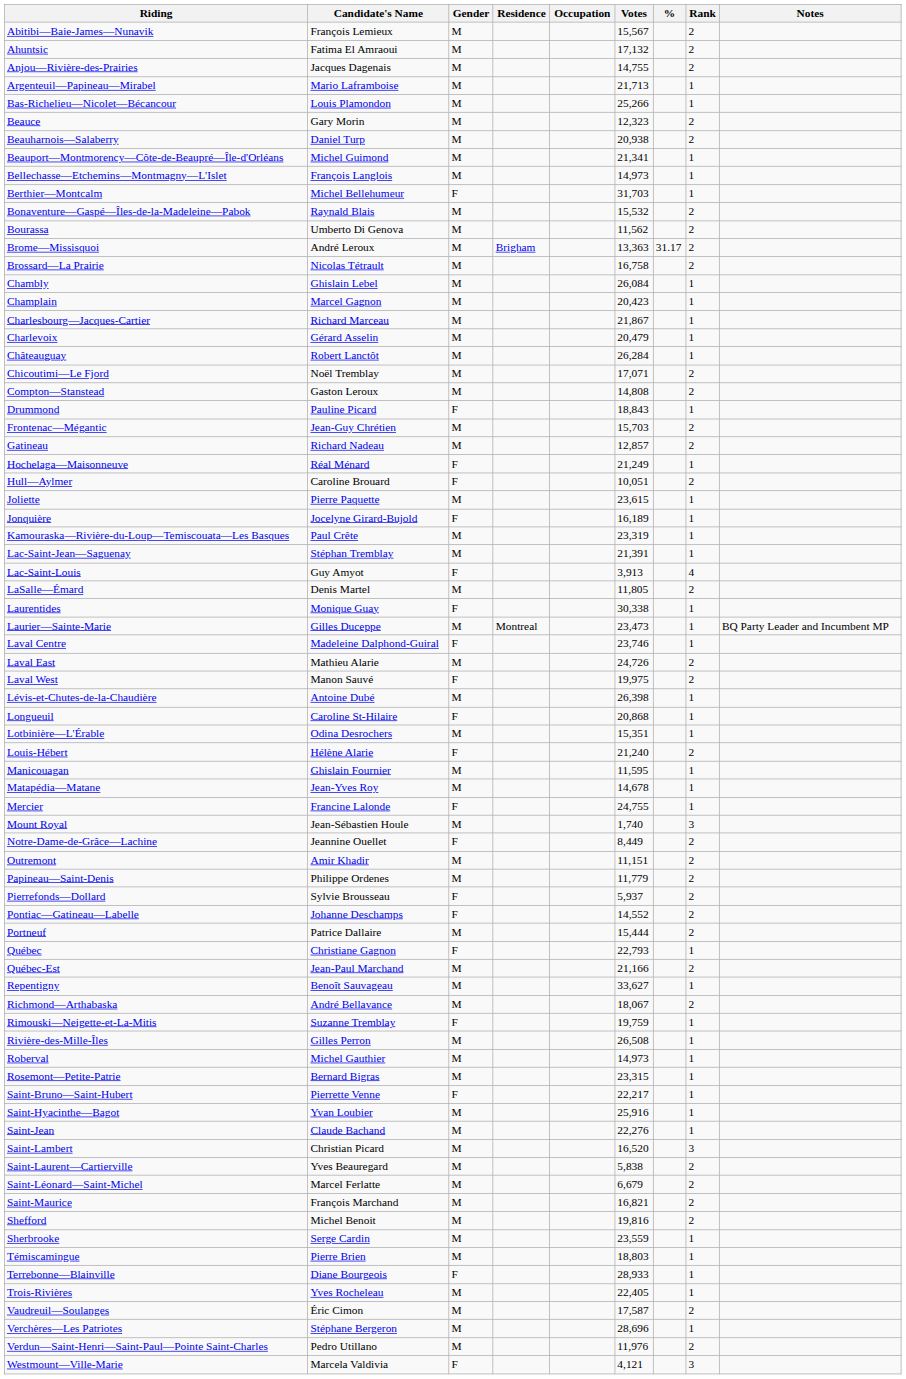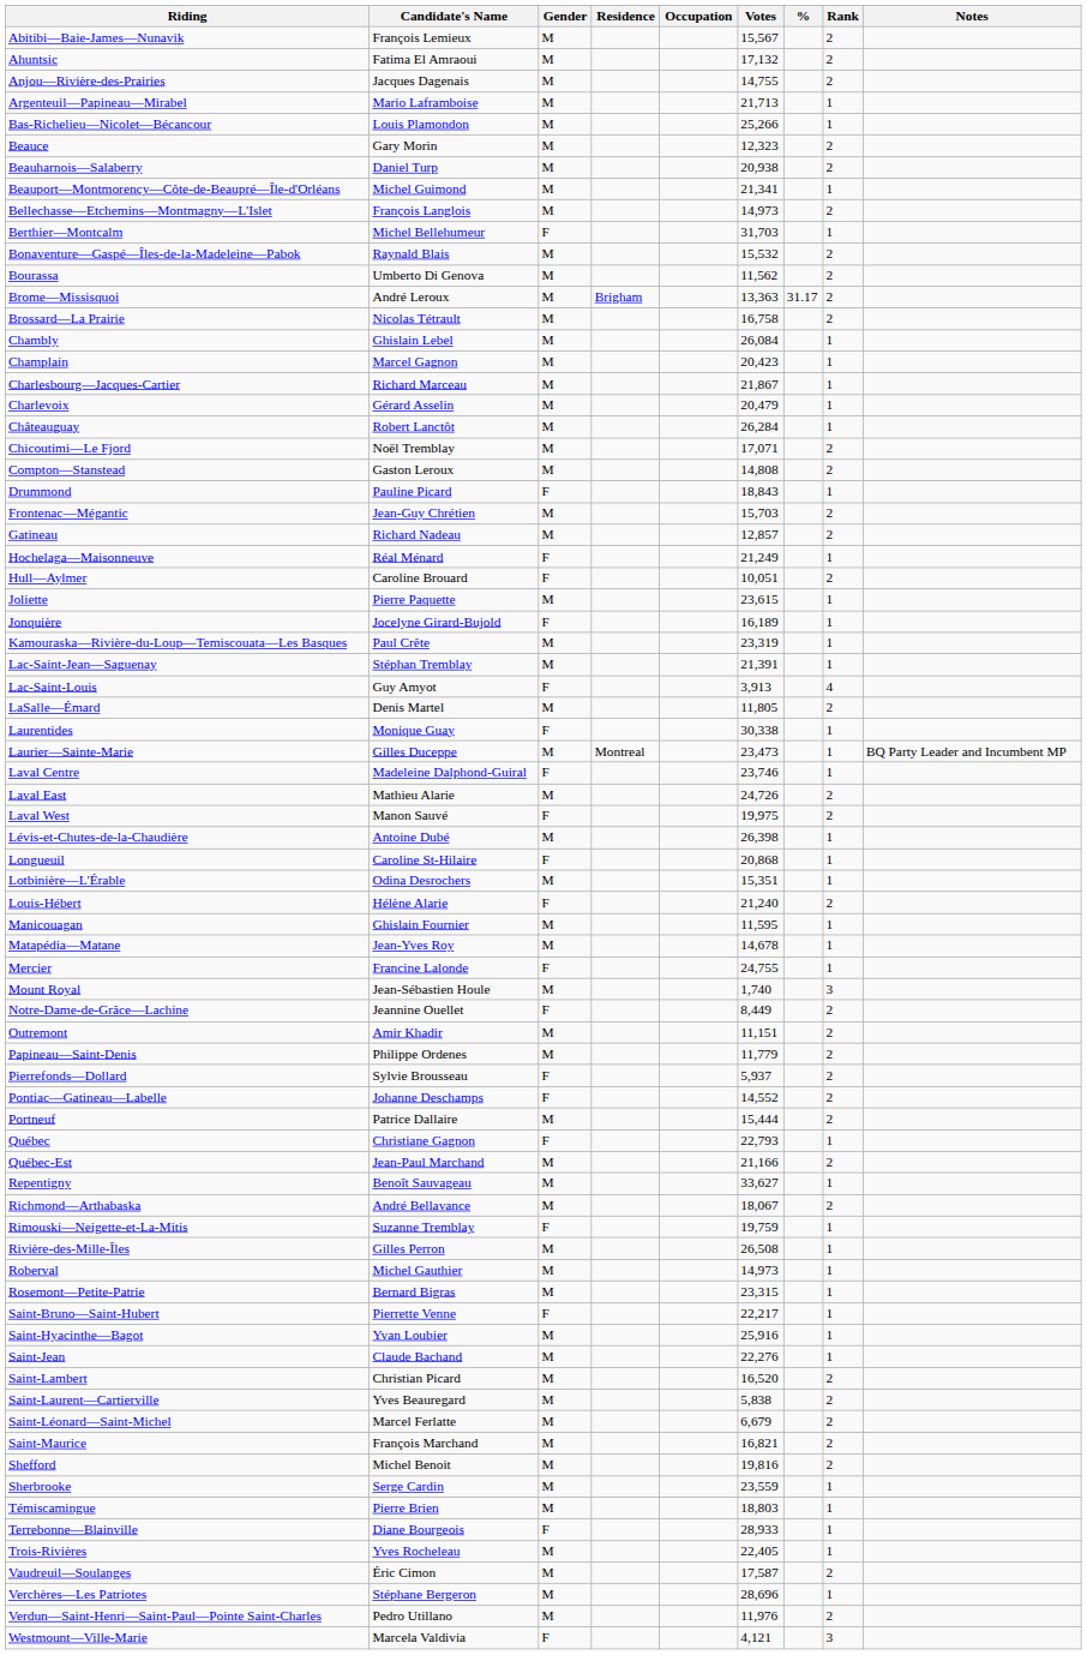 <table class="wikitable sortable" width="100%">
 <tr>
 <th>Riding<br></th>
 <th>Candidate's Name</th>
 <th>Gender</th>
 <th>Residence</th>
 <th>Occupation</th>
 <th>Votes</th>
 <th>%</th>
 <th>Rank</th>
 <th>Notes</th>
 </tr>
 <tr>
 <td><a href='#'>Abitibi—Baie-James—Nunavik</a></td>
 <td>François Lemieux</td>
 <td>M</td>
 <td></td>
 <td></td>
 <td>15,567</td>
 <td></td>
 <td>2</td>
 <td></td>
 </tr>
 <tr>
 <td><a href='#'>Ahuntsic</a></td>
 <td>Fatima El Amraoui</td>
 <td>M</td>
 <td></td>
 <td></td>
 <td>17,132</td>
 <td></td>
 <td>2</td>
 <td></td>
 </tr>
 <tr>
 <td><a href='#'>Anjou—Rivière-des-Prairies</a></td>
 <td>Jacques Dagenais</td>
 <td>M</td>
 <td></td>
 <td></td>
 <td>14,755</td>
 <td></td>
 <td>2</td>
 <td></td>
 </tr>
 <tr>
 <td><a href='#'>Argenteuil—Papineau—Mirabel</a></td>
 <td><a href='#'>Mario Laframboise</a></td>
 <td>M</td>
 <td></td>
 <td></td>
 <td>21,713</td>
 <td></td>
 <td>1</td>
 <td></td>
 </tr>
 <tr>
 <td><a href='#'>Bas-Richelieu—Nicolet—Bécancour</a></td>
 <td><a href='#'>Louis Plamondon</a></td>
 <td>M</td>
 <td></td>
 <td></td>
 <td>25,266</td>
 <td></td>
 <td>1</td>
 <td></td>
 </tr>
 <tr>
 <td><a href='#'>Beauce</a></td>
 <td>Gary Morin</td>
 <td>M</td>
 <td></td>
 <td></td>
 <td>12,323</td>
 <td></td>
 <td>2</td>
 <td></td>
 </tr>
 <tr>
 <td><a href='#'>Beauharnois—Salaberry</a></td>
 <td><a href='#'>Daniel Turp</a></td>
 <td>M</td>
 <td></td>
 <td></td>
 <td>20,938</td>
 <td></td>
 <td>2</td>
 <td></td>
 </tr>
 <tr>
 <td><a href='#'>Beauport—Montmorency—Côte-de-Beaupré—Île-d'Orléans</a></td>
 <td><a href='#'>Michel Guimond</a></td>
 <td>M</td>
 <td></td>
 <td></td>
 <td>21,341</td>
 <td></td>
 <td>1</td>
 <td></td>
 </tr>
 <tr>
 <td><a href='#'>Bellechasse—Etchemins—Montmagny—L'Islet</a></td>
 <td><a href='#'>François Langlois</a></td>
 <td>M</td>
 <td></td>
 <td></td>
 <td>14,973</td>
 <td></td>
-<td>1</td>
+<td>2</td>
 <td></td>
 </tr>
 <tr>
 <td><a href='#'>Berthier—Montcalm</a></td>
 <td><a href='#'>Michel Bellehumeur</a></td>
 <td>F</td>
 <td></td>
 <td></td>
 <td>31,703</td>
 <td></td>
 <td>1</td>
 <td></td>
 </tr>
 <tr>
 <td><a href='#'>Bonaventure—Gaspé—Îles-de-la-Madeleine—Pabok</a></td>
 <td><a href='#'>Raynald Blais</a></td>
 <td>M</td>
 <td></td>
 <td></td>
 <td>15,532</td>
 <td></td>
 <td>2</td>
 <td></td>
 </tr>
 <tr>
 <td><a href='#'>Bourassa</a></td>
 <td>Umberto Di Genova</td>
 <td>M</td>
 <td></td>
 <td></td>
 <td>11,562</td>
 <td></td>
 <td>2</td>
 <td></td>
 </tr>
 <tr>
 <td><a href='#'>Brome—Missisquoi</a></td>
 <td>André Leroux</td>
 <td>M</td>
 <td><a href='#'>Brigham</a></td>
 <td></td>
 <td>13,363</td>
 <td>31.17</td>
 <td>2</td>
 <td></td>
 </tr>
 <tr>
 <td><a href='#'>Brossard—La Prairie</a></td>
 <td><a href='#'>Nicolas Tétrault</a></td>
 <td>M</td>
 <td></td>
 <td></td>
 <td>16,758</td>
 <td></td>
 <td>2</td>
 <td></td>
 </tr>
 <tr>
 <td><a href='#'>Chambly</a></td>
 <td><a href='#'>Ghislain Lebel</a></td>
 <td>M</td>
 <td></td>
 <td></td>
 <td>26,084</td>
 <td></td>
 <td>1</td>
 <td></td>
 </tr>
 <tr>
 <td><a href='#'>Champlain</a></td>
 <td><a href='#'>Marcel Gagnon</a></td>
 <td>M</td>
 <td></td>
 <td></td>
 <td>20,423</td>
 <td></td>
 <td>1</td>
 <td></td>
 </tr>
 <tr>
 <td><a href='#'>Charlesbourg—Jacques-Cartier</a></td>
 <td><a href='#'>Richard Marceau</a></td>
 <td>M</td>
 <td></td>
 <td></td>
 <td>21,867</td>
 <td></td>
 <td>1</td>
 <td></td>
 </tr>
 <tr>
 <td><a href='#'>Charlevoix</a></td>
 <td><a href='#'>Gérard Asselin</a></td>
 <td>M</td>
 <td></td>
 <td></td>
 <td>20,479</td>
 <td></td>
 <td>1</td>
 <td></td>
 </tr>
 <tr>
 <td><a href='#'>Châteauguay</a></td>
 <td><a href='#'>Robert Lanctôt</a></td>
 <td>M</td>
 <td></td>
 <td></td>
 <td>26,284</td>
 <td></td>
 <td>1</td>
 <td></td>
 </tr>
 <tr>
 <td><a href='#'>Chicoutimi—Le Fjord</a></td>
 <td>Noël Tremblay</td>
 <td>M</td>
 <td></td>
 <td></td>
 <td>17,071</td>
 <td></td>
 <td>2</td>
 <td></td>
 </tr>
 <tr>
 <td><a href='#'>Compton—Stanstead</a></td>
 <td>Gaston Leroux</td>
 <td>M</td>
 <td></td>
 <td></td>
 <td>14,808</td>
 <td></td>
 <td>2</td>
 <td></td>
 </tr>
 <tr>
 <td><a href='#'>Drummond</a></td>
 <td><a href='#'>Pauline Picard</a></td>
 <td>F</td>
 <td></td>
 <td></td>
 <td>18,843</td>
 <td></td>
 <td>1</td>
 <td></td>
 </tr>
 <tr>
 <td><a href='#'>Frontenac—Mégantic</a></td>
 <td><a href='#'>Jean-Guy Chrétien</a></td>
 <td>M</td>
 <td></td>
 <td></td>
 <td>15,703</td>
 <td></td>
 <td>2</td>
 <td></td>
 </tr>
 <tr>
 <td><a href='#'>Gatineau</a></td>
 <td><a href='#'>Richard Nadeau</a></td>
 <td>M</td>
 <td></td>
 <td></td>
 <td>12,857</td>
 <td></td>
 <td>2</td>
 <td></td>
 </tr>
 <tr>
 <td><a href='#'>Hochelaga—Maisonneuve</a></td>
 <td><a href='#'>Réal Ménard</a></td>
 <td>F</td>
 <td></td>
 <td></td>
 <td>21,249</td>
 <td></td>
 <td>1</td>
 <td></td>
 </tr>
 <tr>
 <td><a href='#'>Hull—Aylmer</a></td>
 <td>Caroline Brouard</td>
 <td>F</td>
 <td></td>
 <td></td>
 <td>10,051</td>
 <td></td>
 <td>2</td>
 <td></td>
 </tr>
 <tr>
 <td><a href='#'>Joliette</a></td>
 <td><a href='#'>Pierre Paquette</a></td>
 <td>M</td>
 <td></td>
 <td></td>
 <td>23,615</td>
 <td></td>
 <td>1</td>
 <td></td>
 </tr>
 <tr>
 <td><a href='#'>Jonquière</a></td>
 <td><a href='#'>Jocelyne Girard-Bujold</a></td>
 <td>F</td>
 <td></td>
 <td></td>
 <td>16,189</td>
 <td></td>
 <td>1</td>
 <td></td>
 </tr>
 <tr>
 <td><a href='#'>Kamouraska—Rivière-du-Loup—Temiscouata—Les Basques</a></td>
 <td><a href='#'>Paul Crête</a></td>
 <td>M</td>
 <td></td>
 <td></td>
 <td>23,319</td>
 <td></td>
 <td>1</td>
 <td></td>
 </tr>
 <tr>
 <td><a href='#'>Lac-Saint-Jean—Saguenay</a></td>
 <td><a href='#'>Stéphan Tremblay</a></td>
 <td>M</td>
 <td></td>
 <td></td>
 <td>21,391</td>
 <td></td>
 <td>1</td>
 <td></td>
 </tr>
 <tr>
 <td><a href='#'>Lac-Saint-Louis</a></td>
 <td>Guy Amyot</td>
 <td>F</td>
 <td></td>
 <td></td>
 <td>3,913</td>
 <td></td>
 <td>4</td>
 <td></td>
 </tr>
 <tr>
 <td><a href='#'>LaSalle—Émard</a></td>
 <td>Denis Martel</td>
 <td>M</td>
 <td></td>
 <td></td>
 <td>11,805</td>
 <td></td>
 <td>2</td>
 <td></td>
 </tr>
 <tr>
 <td><a href='#'>Laurentides</a></td>
 <td><a href='#'>Monique Guay</a></td>
 <td>F</td>
 <td></td>
 <td></td>
 <td>30,338</td>
 <td></td>
 <td>1</td>
 <td></td>
 </tr>
 <tr>
 <td><a href='#'>Laurier—Sainte-Marie</a></td>
 <td><a href='#'>Gilles Duceppe</a></td>
 <td>M</td>
 <td>Montreal</td>
 <td></td>
 <td>23,473</td>
 <td></td>
 <td>1</td>
 <td>BQ Party Leader and Incumbent MP</td>
 </tr>
 <tr>
 <td><a href='#'>Laval Centre</a></td>
 <td><a href='#'>Madeleine Dalphond-Guiral</a></td>
 <td>F</td>
 <td></td>
 <td></td>
 <td>23,746</td>
 <td></td>
 <td>1</td>
 <td></td>
 </tr>
 <tr>
 <td><a href='#'>Laval East</a></td>
 <td>Mathieu Alarie</td>
 <td>M</td>
 <td></td>
 <td></td>
 <td>24,726</td>
 <td></td>
 <td>2</td>
 <td></td>
 </tr>
 <tr>
 <td><a href='#'>Laval West</a></td>
 <td>Manon Sauvé</td>
 <td>F</td>
 <td></td>
 <td></td>
 <td>19,975</td>
 <td></td>
 <td>2</td>
 <td></td>
 </tr>
 <tr>
 <td><a href='#'>Lévis-et-Chutes-de-la-Chaudière</a></td>
 <td><a href='#'>Antoine Dubé</a></td>
 <td>M</td>
 <td></td>
 <td></td>
 <td>26,398</td>
 <td></td>
 <td>1</td>
 <td></td>
 </tr>
 <tr>
 <td><a href='#'>Longueuil</a></td>
 <td><a href='#'>Caroline St-Hilaire</a></td>
 <td>F</td>
 <td></td>
 <td></td>
 <td>20,868</td>
 <td></td>
 <td>1</td>
 <td></td>
 </tr>
 <tr>
 <td><a href='#'>Lotbinière—L'Érable</a></td>
 <td><a href='#'>Odina Desrochers</a></td>
 <td>M</td>
 <td></td>
 <td></td>
 <td>15,351</td>
 <td></td>
 <td>1</td>
 <td></td>
 </tr>
 <tr>
 <td><a href='#'>Louis-Hébert</a></td>
 <td><a href='#'>Hélène Alarie</a></td>
 <td>F</td>
 <td></td>
 <td></td>
 <td>21,240</td>
 <td></td>
 <td>2</td>
 <td></td>
 </tr>
 <tr>
 <td><a href='#'>Manicouagan</a></td>
 <td><a href='#'>Ghislain Fournier</a></td>
 <td>M</td>
 <td></td>
 <td></td>
 <td>11,595</td>
 <td></td>
 <td>1</td>
 <td></td>
 </tr>
 <tr>
 <td><a href='#'>Matapédia—Matane</a></td>
 <td><a href='#'>Jean-Yves Roy</a></td>
 <td>M</td>
 <td></td>
 <td></td>
 <td>14,678</td>
 <td></td>
 <td>1</td>
 <td></td>
 </tr>
 <tr>
 <td><a href='#'>Mercier</a></td>
 <td><a href='#'>Francine Lalonde</a></td>
 <td>F</td>
 <td></td>
 <td></td>
 <td>24,755</td>
 <td></td>
 <td>1</td>
 <td></td>
 </tr>
 <tr>
 <td><a href='#'>Mount Royal</a></td>
 <td>Jean-Sébastien Houle</td>
 <td>M</td>
 <td></td>
 <td></td>
 <td>1,740</td>
 <td></td>
 <td>3</td>
 <td></td>
 </tr>
 <tr>
 <td><a href='#'>Notre-Dame-de-Grâce—Lachine</a></td>
 <td>Jeannine Ouellet</td>
 <td>F</td>
 <td></td>
 <td></td>
 <td>8,449</td>
 <td></td>
 <td>2</td>
 <td></td>
 </tr>
 <tr>
 <td><a href='#'>Outremont</a></td>
 <td><a href='#'>Amir Khadir</a></td>
 <td>M</td>
 <td></td>
 <td></td>
 <td>11,151</td>
 <td></td>
 <td>2</td>
 <td></td>
 </tr>
 <tr>
 <td><a href='#'>Papineau—Saint-Denis</a></td>
 <td>Philippe Ordenes</td>
 <td>M</td>
 <td></td>
 <td></td>
 <td>11,779</td>
 <td></td>
 <td>2</td>
 <td></td>
 </tr>
 <tr>
 <td><a href='#'>Pierrefonds—Dollard</a></td>
 <td>Sylvie Brousseau</td>
 <td>F</td>
 <td></td>
 <td></td>
 <td>5,937</td>
 <td></td>
 <td>2</td>
 <td></td>
 </tr>
 <tr>
 <td><a href='#'>Pontiac—Gatineau—Labelle</a></td>
 <td><a href='#'>Johanne Deschamps</a></td>
 <td>F</td>
 <td></td>
 <td></td>
 <td>14,552</td>
 <td></td>
 <td>2</td>
 <td></td>
 </tr>
 <tr>
 <td><a href='#'>Portneuf</a></td>
 <td>Patrice Dallaire</td>
 <td>M</td>
 <td></td>
 <td></td>
 <td>15,444</td>
 <td></td>
 <td>2</td>
 <td></td>
 </tr>
 <tr>
 <td><a href='#'>Québec</a></td>
 <td><a href='#'>Christiane Gagnon</a></td>
 <td>F</td>
 <td></td>
 <td></td>
 <td>22,793</td>
 <td></td>
 <td>1</td>
 <td></td>
 </tr>
 <tr>
 <td><a href='#'>Québec-Est</a></td>
 <td><a href='#'>Jean-Paul Marchand</a></td>
 <td>M</td>
 <td></td>
 <td></td>
 <td>21,166</td>
 <td></td>
 <td>2</td>
 <td></td>
 </tr>
 <tr>
 <td><a href='#'>Repentigny</a></td>
 <td><a href='#'>Benoît Sauvageau</a></td>
 <td>M</td>
 <td></td>
 <td></td>
 <td>33,627</td>
 <td></td>
 <td>1</td>
 <td></td>
 </tr>
 <tr>
 <td><a href='#'>Richmond—Arthabaska</a></td>
 <td><a href='#'>André Bellavance</a></td>
 <td>M</td>
 <td></td>
 <td></td>
 <td>18,067</td>
 <td></td>
 <td>2</td>
 <td></td>
 </tr>
 <tr>
 <td><a href='#'>Rimouski—Neigette-et-La-Mitis</a></td>
 <td><a href='#'>Suzanne Tremblay</a></td>
 <td>F</td>
 <td></td>
 <td></td>
 <td>19,759</td>
 <td></td>
 <td>1</td>
 <td></td>
 </tr>
 <tr>
 <td><a href='#'>Rivière-des-Mille-Îles</a></td>
 <td><a href='#'>Gilles Perron</a></td>
 <td>M</td>
 <td></td>
 <td></td>
 <td>26,508</td>
 <td></td>
 <td>1</td>
 <td></td>
 </tr>
 <tr>
 <td><a href='#'>Roberval</a></td>
 <td><a href='#'>Michel Gauthier</a></td>
 <td>M</td>
 <td></td>
 <td></td>
 <td>14,973</td>
 <td></td>
 <td>1</td>
 <td></td>
 </tr>
 <tr>
 <td><a href='#'>Rosemont—Petite-Patrie</a></td>
 <td><a href='#'>Bernard Bigras</a></td>
 <td>M</td>
 <td></td>
 <td></td>
 <td>23,315</td>
 <td></td>
 <td>1</td>
 <td></td>
 </tr>
 <tr>
 <td><a href='#'>Saint-Bruno—Saint-Hubert</a></td>
 <td><a href='#'>Pierrette Venne</a></td>
 <td>F</td>
 <td></td>
 <td></td>
 <td>22,217</td>
 <td></td>
 <td>1</td>
 <td></td>
 </tr>
 <tr>
 <td><a href='#'>Saint-Hyacinthe—Bagot</a></td>
 <td><a href='#'>Yvan Loubier</a></td>
 <td>M</td>
 <td></td>
 <td></td>
 <td>25,916</td>
 <td></td>
 <td>1</td>
 <td></td>
 </tr>
 <tr>
 <td><a href='#'>Saint-Jean</a></td>
 <td><a href='#'>Claude Bachand</a></td>
 <td>M</td>
 <td></td>
 <td></td>
 <td>22,276</td>
 <td></td>
 <td>1</td>
 <td></td>
 </tr>
 <tr>
 <td><a href='#'>Saint-Lambert</a></td>
 <td>Christian Picard</td>
 <td>M</td>
 <td></td>
 <td></td>
 <td>16,520</td>
 <td></td>
-<td>3</td>
+<td>2</td>
 <td></td>
 </tr>
 <tr>
 <td><a href='#'>Saint-Laurent—Cartierville</a></td>
 <td>Yves Beauregard</td>
 <td>M</td>
 <td></td>
 <td></td>
 <td>5,838</td>
 <td></td>
 <td>2</td>
 <td></td>
 </tr>
 <tr>
 <td><a href='#'>Saint-Léonard—Saint-Michel</a></td>
 <td>Marcel Ferlatte</td>
 <td>M</td>
 <td></td>
 <td></td>
 <td>6,679</td>
 <td></td>
 <td>2</td>
 <td></td>
 </tr>
 <tr>
 <td><a href='#'>Saint-Maurice</a></td>
 <td>François Marchand</td>
 <td>M</td>
 <td></td>
 <td></td>
 <td>16,821</td>
 <td></td>
 <td>2</td>
 <td></td>
 </tr>
 <tr>
 <td><a href='#'>Shefford</a></td>
 <td>Michel Benoit</td>
 <td>M</td>
 <td></td>
 <td></td>
 <td>19,816</td>
 <td></td>
 <td>2</td>
 <td></td>
 </tr>
 <tr>
 <td><a href='#'>Sherbrooke</a></td>
 <td><a href='#'>Serge Cardin</a></td>
 <td>M</td>
 <td></td>
 <td></td>
 <td>23,559</td>
 <td></td>
 <td>1</td>
 <td></td>
 </tr>
 <tr>
 <td><a href='#'>Témiscamingue</a></td>
 <td><a href='#'>Pierre Brien</a></td>
 <td>M</td>
 <td></td>
 <td></td>
 <td>18,803</td>
 <td></td>
 <td>1</td>
 <td></td>
 </tr>
 <tr>
 <td><a href='#'>Terrebonne—Blainville</a></td>
 <td><a href='#'>Diane Bourgeois</a></td>
 <td>F</td>
 <td></td>
 <td></td>
 <td>28,933</td>
 <td></td>
 <td>1</td>
 <td></td>
 </tr>
 <tr>
 <td><a href='#'>Trois-Rivières</a></td>
 <td><a href='#'>Yves Rocheleau</a></td>
 <td>M</td>
 <td></td>
 <td></td>
 <td>22,405</td>
 <td></td>
 <td>1</td>
 <td></td>
 </tr>
 <tr>
 <td><a href='#'>Vaudreuil—Soulanges</a></td>
 <td>Éric Cimon</td>
 <td>M</td>
 <td></td>
 <td></td>
 <td>17,587</td>
 <td></td>
 <td>2</td>
 <td></td>
 </tr>
 <tr>
 <td><a href='#'>Verchères—Les Patriotes</a></td>
 <td><a href='#'>Stéphane Bergeron</a></td>
 <td>M</td>
 <td></td>
 <td></td>
 <td>28,696</td>
 <td></td>
 <td>1</td>
 <td></td>
 </tr>
 <tr>
 <td><a href='#'>Verdun—Saint-Henri—Saint-Paul—Pointe Saint-Charles</a></td>
 <td>Pedro Utillano</td>
 <td>M</td>
 <td></td>
 <td></td>
 <td>11,976</td>
 <td></td>
 <td>2</td>
 <td></td>
 </tr>
 <tr>
 <td><a href='#'>Westmount—Ville-Marie</a></td>
 <td>Marcela Valdivia</td>
 <td>F</td>
 <td></td>
 <td></td>
 <td>4,121</td>
 <td></td>
 <td>3</td>
 <td></td>
 </tr>
 </table>
